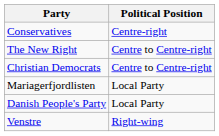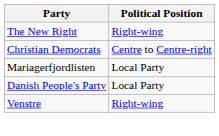 <table class="wikitable mw-collapsible mw-collapsed">
 <tr>
 <th>Party</th>
 <th>Political Position</th>
 </tr>
 <tr>
-<td><a href='#'>Conservatives</a></td>
-<td><a href='#'>Centre-right</a></td>
-</tr>
-<tr>
 <td><a href='#'>The New Right</a></td>
-<td><a href='#'>Centre</a> to <a href='#'>Centre-right</a></td>
+<td><a href='#'>Right-wing</a></td>
 </tr>
 <tr>
 <td><a href='#'>Christian Democrats</a></td>
 <td><a href='#'>Centre</a> to <a href='#'>Centre-right</a></td>
 </tr>
 <tr>
 <td>Mariagerfjordlisten</td>
 <td>Local Party</td>
 </tr>
 <tr>
 <td><a href='#'>Danish People's Party</a></td>
 <td>Local Party</td>
 </tr>
 <tr>
 <td><a href='#'>Venstre</a></td>
 <td><a href='#'>Right-wing</a></td>
 </tr>
 </table>
